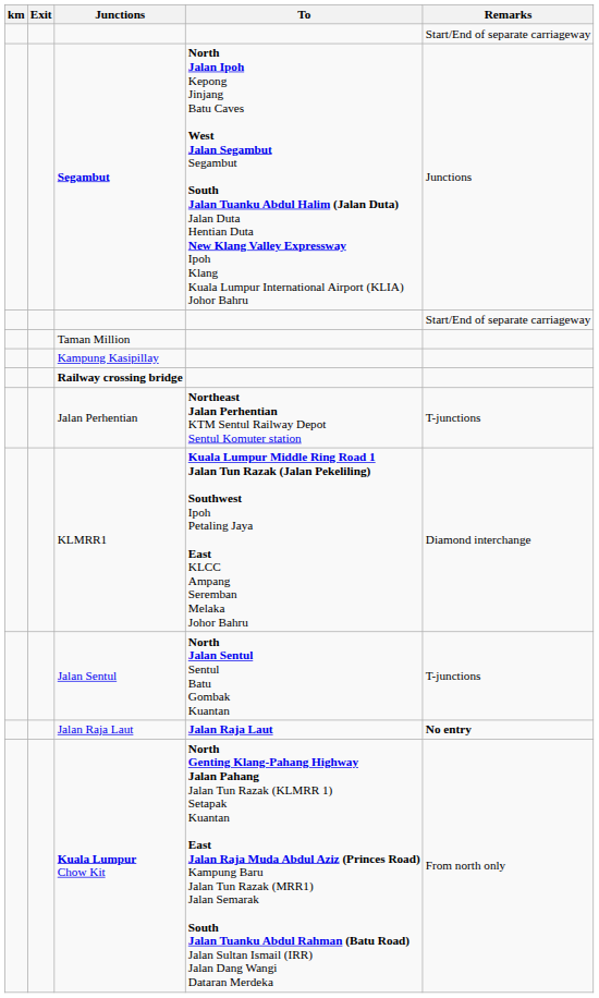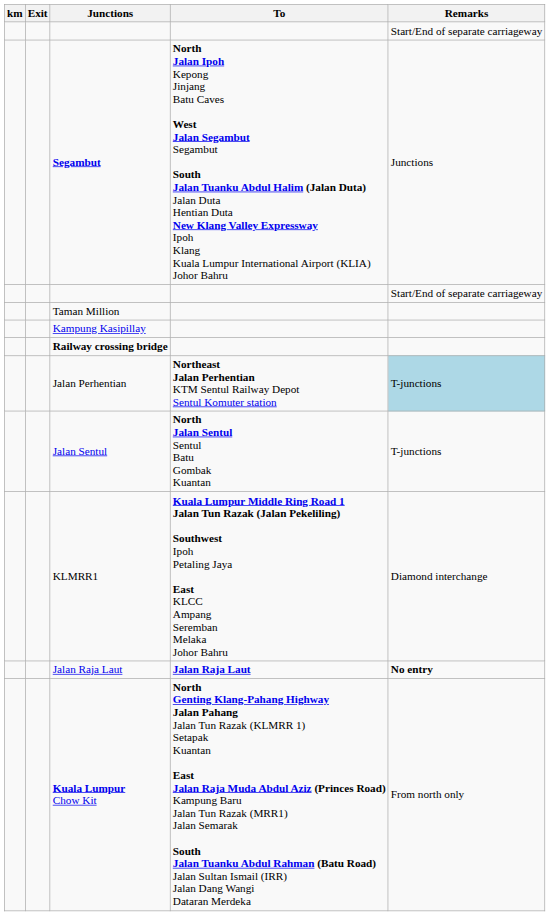 <table class="wikitable">
 <tr>
 <th>km</th>
 <th>Exit</th>
 <th>Junctions</th>
 <th>To</th>
 <th>Remarks</th>
 </tr>
 <tr>
 <td></td>
 <td></td>
 <td></td>
 <td></td>
 <td>Start/End of separate carriageway</td>
 </tr>
 <tr>
 <td></td>
 <td></td>
 <td><strong><a href='#'>Segambut</a></strong></td>
 <td><strong>North</strong><br> <strong><a href='#'>Jalan Ipoh</a></strong><br>Kepong<br>Jinjang<br>Batu Caves<br><br><strong>West</strong><br><strong><a href='#'>Jalan Segambut</a></strong><br>Segambut<br><br><strong>South</strong><br><strong><a href='#'>Jalan Tuanku Abdul Halim</a> (Jalan Duta)</strong><br>Jalan Duta<br>Hentian Duta<br>  <strong><a href='#'>New Klang Valley Expressway</a></strong><br>Ipoh<br>Klang<br>Kuala Lumpur International Airport (KLIA) <br>Johor Bahru</td>
 <td>Junctions</td>
 </tr>
 <tr>
 <td></td>
 <td></td>
 <td></td>
 <td></td>
 <td>Start/End of separate carriageway</td>
 </tr>
 <tr>
 <td></td>
 <td></td>
 <td>Taman Million</td>
 <td></td>
 <td></td>
 </tr>
 <tr>
 <td></td>
 <td></td>
 <td><a href='#'>Kampung Kasipillay</a></td>
 <td></td>
 <td></td>
 </tr>
 <tr>
 <td></td>
 <td></td>
 <td><strong>Railway crossing bridge</strong></td>
 <td></td>
 <td></td>
 </tr>
 <tr>
 <td></td>
 <td></td>
 <td>Jalan Perhentian</td>
 <td><strong>Northeast</strong><br><strong>Jalan Perhentian</strong><br>KTM Sentul Railway Depot<br> <a href='#'>Sentul Komuter station</a></td>
+<td style="background: lightblue;">T-junctions</td>
+</tr>
+<tr>
+<td></td>
+<td></td>
+<td><a href='#'>Jalan Sentul</a></td>
+<td><strong>North</strong><br><strong><a href='#'>Jalan Sentul</a></strong><br>Sentul<br>Batu<br>Gombak<br>   Kuantan</td>
 <td>T-junctions</td>
 </tr>
 <tr>
 <td></td>
 <td></td>
 <td>KLMRR1</td>
 <td><strong><a href='#'>Kuala Lumpur Middle Ring Road 1</a></strong><br><strong>Jalan Tun Razak (Jalan Pekeliling)</strong><br><br><strong>Southwest</strong><br>Ipoh<br>Petaling Jaya<br><br><strong>East</strong><br>KLCC<br>Ampang<br>  Seremban<br>  Melaka<br>  Johor Bahru</td>
 <td>Diamond interchange</td>
-</tr>
-<tr>
-<td></td>
-<td></td>
-<td><a href='#'>Jalan Sentul</a></td>
-<td><strong>North</strong><br><strong><a href='#'>Jalan Sentul</a></strong><br>Sentul<br>Batu<br>Gombak<br>   Kuantan</td>
-<td>T-junctions</td>
 </tr>
 <tr>
 <td></td>
 <td></td>
 <td><a href='#'>Jalan Raja Laut</a></td>
 <td><strong><a href='#'>Jalan Raja Laut</a></strong></td>
 <td><strong>No entry</strong></td>
 </tr>
 <tr>
 <td></td>
 <td></td>
 <td><strong><a href='#'>Kuala Lumpur</a></strong><br><a href='#'>Chow Kit</a></td>
 <td><strong>North</strong><br> <strong><a href='#'>Genting Klang-Pahang Highway</a></strong><br><strong>Jalan Pahang</strong><br>Jalan Tun Razak (KLMRR 1)<br>Setapak<br>Kuantan<br><br><strong>East</strong><br><strong><a href='#'>Jalan Raja Muda Abdul Aziz</a> (Princes Road)</strong><br>Kampung Baru<br>Jalan Tun Razak (MRR1)<br>Jalan Semarak<br><br><strong>South</strong><br><strong><a href='#'>Jalan Tuanku Abdul Rahman</a> (Batu Road)</strong><br>Jalan Sultan Ismail (IRR)<br>Jalan Dang Wangi<br>Dataran Merdeka</td>
 <td>From north only</td>
 </tr>
 </table>
